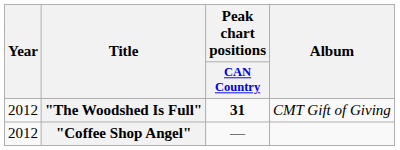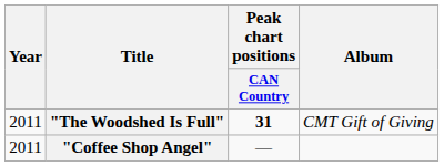 <table class="wikitable plainrowheaders" style="text-align:center;">
 <tr>
 <th scope="col" rowspan="2">Year</th>
 <th scope="col" rowspan="2">Title</th>
 <th scope="col" colspan="1">Peak chart<br>positions</th>
 <th scope="col" rowspan="2">Album</th>
 </tr>
 <tr style="font-size:smaller;">
 <th style="width:4em;"><a href='#'>CAN Country</a><br></th>
 </tr>
 <tr>
-<td>2012</td>
+<td>2011</td>
 <th scope="row">"The Woodshed Is Full"</th>
 <td><strong>31</strong></td>
 <td><em>CMT Gift of Giving</em></td>
 </tr>
 <tr>
-<td>2012</td>
+<td>2011</td>
 <th scope="row">"Coffee Shop Angel"</th>
 <td>—</td>
 <td></td>
 </tr>
 </table>
